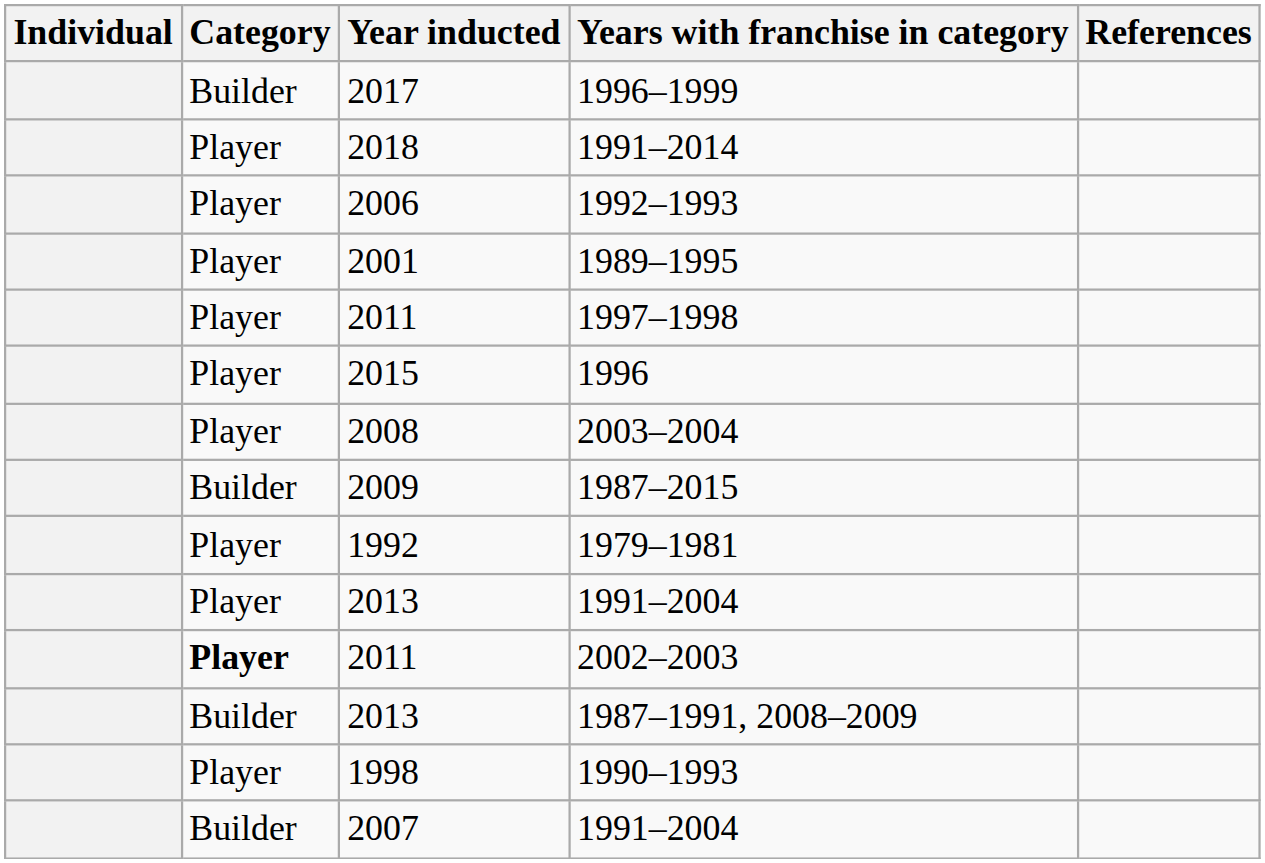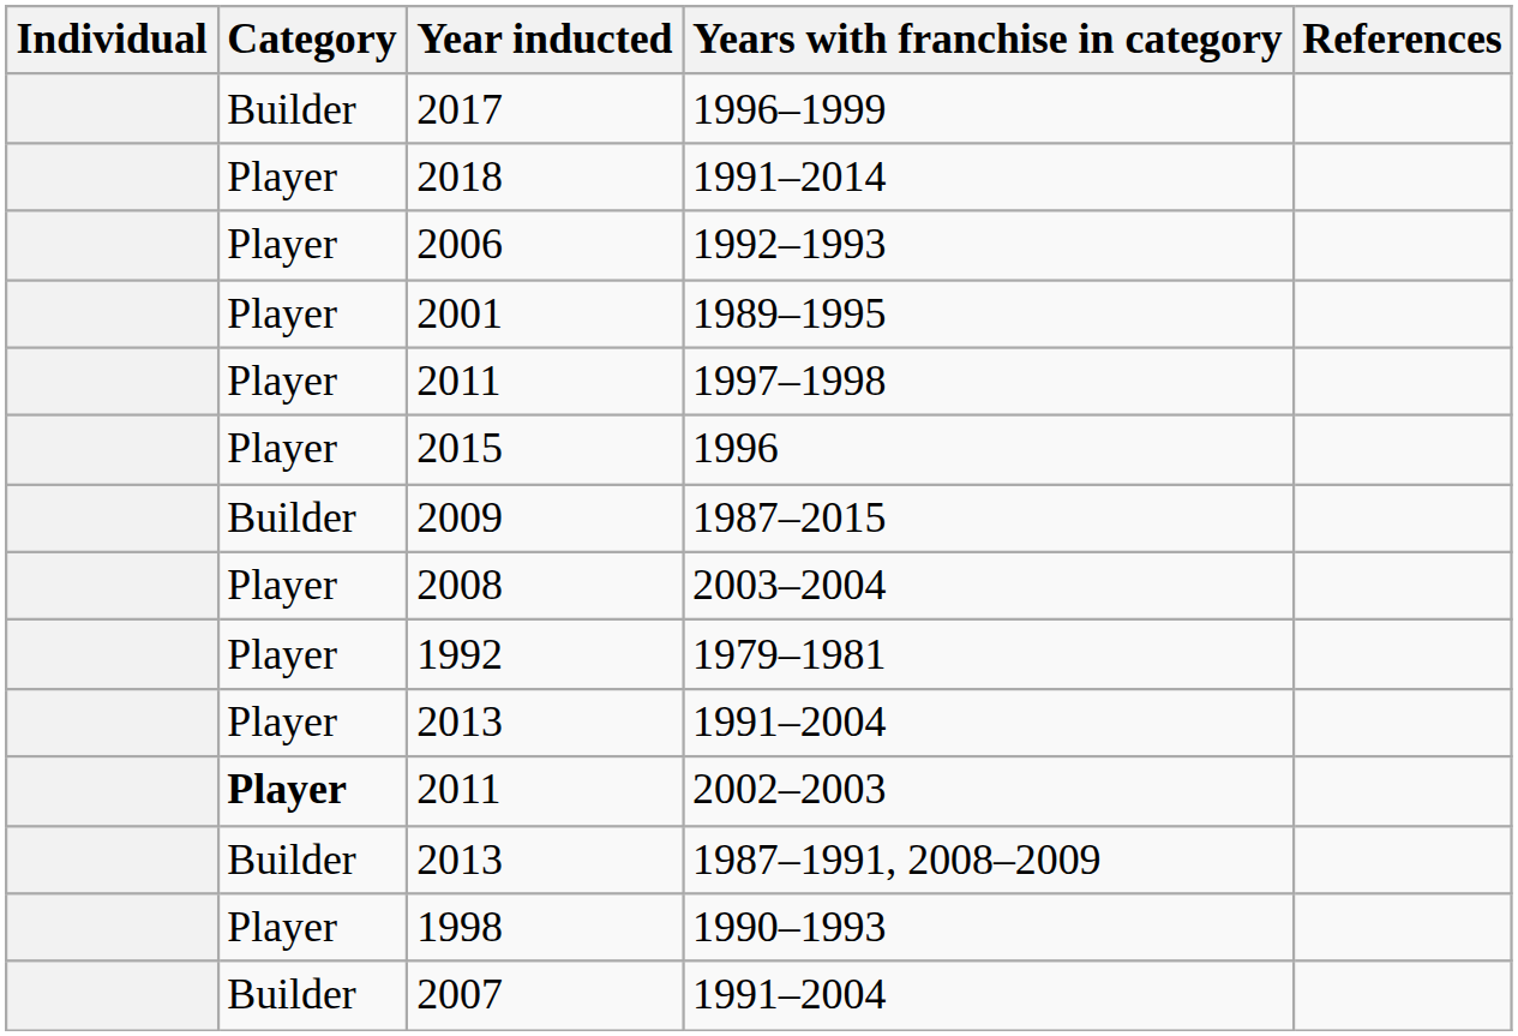 <table class="wikitable sortable">
 <tr>
 <th scope="col">Individual</th>
 <th scope="col">Category</th>
 <th scope="col">Year inducted</th>
 <th scope="col">Years with franchise in category</th>
 <th scope="col" class="unsortable">References</th>
 </tr>
 <tr>
 <th scope="row"></th>
 <td>Builder</td>
 <td>2017</td>
 <td>1996–1999</td>
 <td></td>
 </tr>
 <tr>
 <th scope="row"></th>
 <td>Player</td>
 <td>2018</td>
 <td>1991–2014</td>
 <td></td>
 </tr>
 <tr>
 <th scope="row"></th>
 <td>Player</td>
 <td>2006</td>
 <td>1992–1993</td>
 <td></td>
 </tr>
 <tr>
 <th scope="row"></th>
 <td>Player</td>
 <td>2001</td>
 <td>1989–1995</td>
 <td></td>
 </tr>
 <tr>
 <th scope="row"></th>
 <td>Player</td>
 <td>2011</td>
 <td>1997–1998</td>
 <td></td>
 </tr>
 <tr>
 <th scope="row"></th>
 <td>Player</td>
 <td>2015</td>
 <td>1996</td>
 <td></td>
 </tr>
 <tr>
 <th scope="row"></th>
-<td>Player</td>
-<td>2008</td>
-<td>2003–2004</td>
+<td>Builder</td>
+<td>2009</td>
+<td>1987–2015</td>
 <td></td>
 </tr>
 <tr>
 <th scope="row"></th>
-<td>Builder</td>
-<td>2009</td>
-<td>1987–2015</td>
+<td>Player</td>
+<td>2008</td>
+<td>2003–2004</td>
 <td></td>
 </tr>
 <tr>
 <th scope="row"></th>
 <td>Player</td>
 <td>1992</td>
 <td>1979–1981</td>
 <td></td>
 </tr>
 <tr>
 <th scope="row"></th>
 <td>Player</td>
 <td>2013</td>
 <td>1991–2004</td>
 <td></td>
 </tr>
 <tr>
 <th scope="row"></th>
 <td><strong>Player</strong></td>
 <td>2011</td>
 <td>2002–2003</td>
 <td></td>
 </tr>
 <tr>
 <th scope="row"></th>
 <td>Builder</td>
 <td>2013</td>
 <td>1987–1991, 2008–2009</td>
 <td></td>
 </tr>
 <tr>
 <th scope="row"></th>
 <td>Player</td>
 <td>1998</td>
 <td>1990–1993</td>
 <td></td>
 </tr>
 <tr>
 <th scope="row"></th>
 <td>Builder</td>
 <td>2007</td>
 <td>1991–2004</td>
 <td></td>
 </tr>
 </table>
